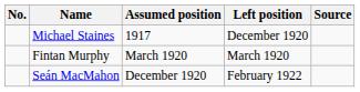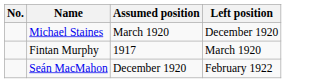 <table class="wikitable">
 <tr>
 <th>No.</th>
 <th>Name</th>
 <th>Assumed position</th>
 <th>Left position</th>
-<th>Source</th>
 </tr>
 <tr>
 <td></td>
 <td><a href='#'>Michael Staines</a></td>
-<td>1917</td>
+<td>March 1920</td>
 <td>December 1920</td>
-<td></td>
 </tr>
 <tr>
 <td></td>
 <td>Fintan Murphy</td>
+<td>1917</td>
 <td>March 1920</td>
-<td>March 1920</td>
-<td></td>
 </tr>
 <tr>
 <td></td>
 <td><a href='#'>Seán MacMahon</a></td>
 <td>December 1920</td>
 <td>February 1922</td>
-<td></td>
 </tr>
 </table>
